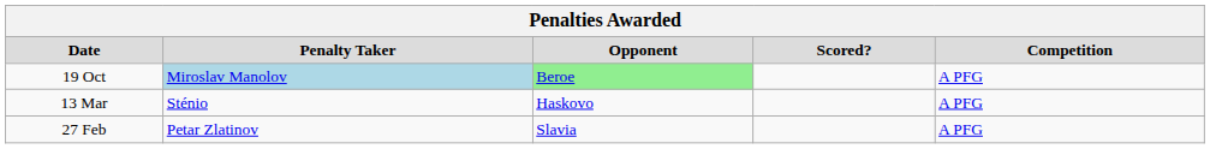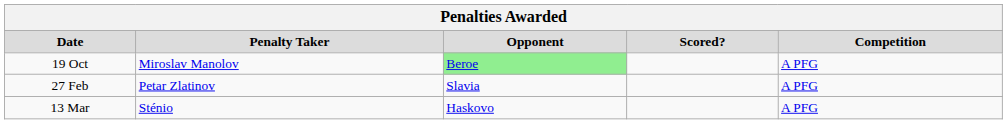 <table class="wikitable"  style="font-size:90%; width:85%;">
 <tr>
 <th colspan=5 style="font-size:120%">Penalties Awarded</th>
 </tr>
 <tr>
 <th style="background:#dcdcdc;">Date</th>
 <th style="background:#dcdcdc;">Penalty Taker</th>
 <th style="background:#dcdcdc;">Opponent</th>
 <th style="background:#dcdcdc;">Scored?</th>
 <th style="background:#dcdcdc;">Competition</th>
 </tr>
 <tr>
 <td style="text-align:center;">19 Oct</td>
-<td style="background: lightblue;"> <a href='#'>Miroslav Manolov</a></td>
+<td> <a href='#'>Miroslav Manolov</a></td>
 <td style="background: lightgreen;"><a href='#'>Beroe</a></td>
+<td style="text-align:center;"></td>
+<td><a href='#'>A PFG</a></td>
+</tr>
+<tr>
+<td style="text-align:center;">27 Feb</td>
+<td> <a href='#'>Petar Zlatinov</a></td>
+<td><a href='#'>Slavia</a></td>
 <td style="text-align:center;"></td>
 <td><a href='#'>A PFG</a></td>
 </tr>
 <tr>
 <td style="text-align:center;">13 Mar</td>
 <td> <a href='#'>Sténio</a></td>
 <td><a href='#'>Haskovo</a></td>
 <td style="text-align:center;"></td>
 <td><a href='#'>A PFG</a></td>
 </tr>
-<tr>
-<td style="text-align:center;">27 Feb</td>
-<td> <a href='#'>Petar Zlatinov</a></td>
-<td><a href='#'>Slavia</a></td>
-<td style="text-align:center;"></td>
-<td><a href='#'>A PFG</a></td>
-</tr>
 </table>
